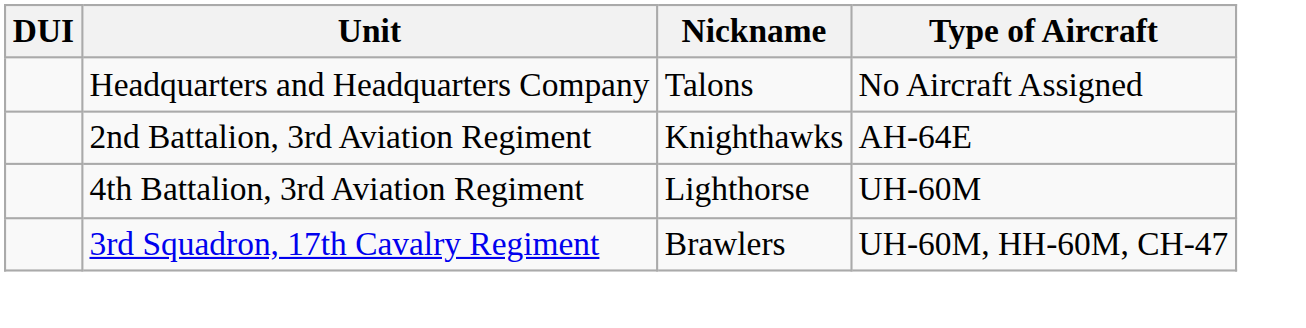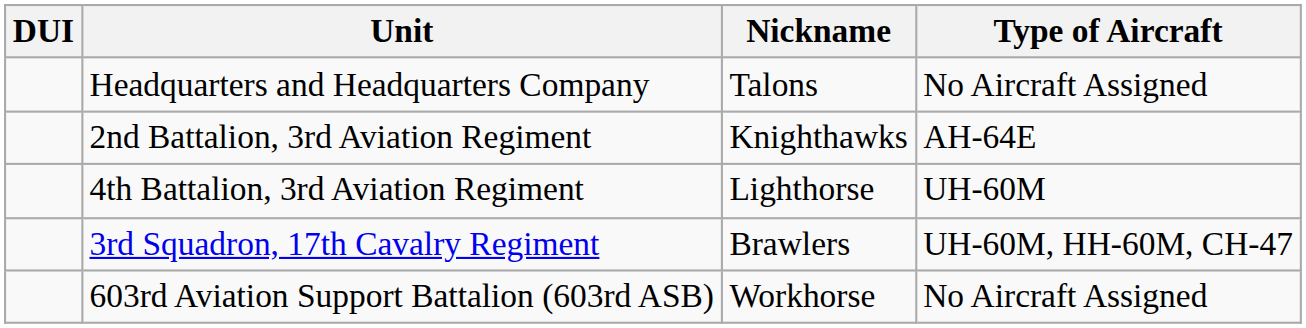 <table class="wikitable">
 <tr>
 <th>DUI</th>
 <th>Unit</th>
 <th>Nickname</th>
 <th>Type of Aircraft</th>
 </tr>
 <tr>
 <td></td>
 <td>Headquarters and Headquarters Company</td>
 <td>Talons</td>
 <td>No Aircraft Assigned</td>
 </tr>
 <tr>
 <td></td>
 <td>2nd Battalion, 3rd Aviation Regiment</td>
 <td>Knighthawks</td>
 <td>AH-64E</td>
 </tr>
 <tr>
 <td></td>
 <td>4th Battalion, 3rd Aviation Regiment</td>
 <td>Lighthorse</td>
 <td>UH-60M</td>
 </tr>
 <tr>
 <td></td>
 <td><a href='#'>3rd Squadron, 17th Cavalry Regiment</a></td>
 <td>Brawlers</td>
 <td>UH-60M, HH-60M, CH-47</td>
 </tr>
+<tr>
+<td></td>
+<td>603rd Aviation Support Battalion (603rd ASB)</td>
+<td>Workhorse</td>
+<td>No Aircraft Assigned</td>
+</tr>
 </table>
